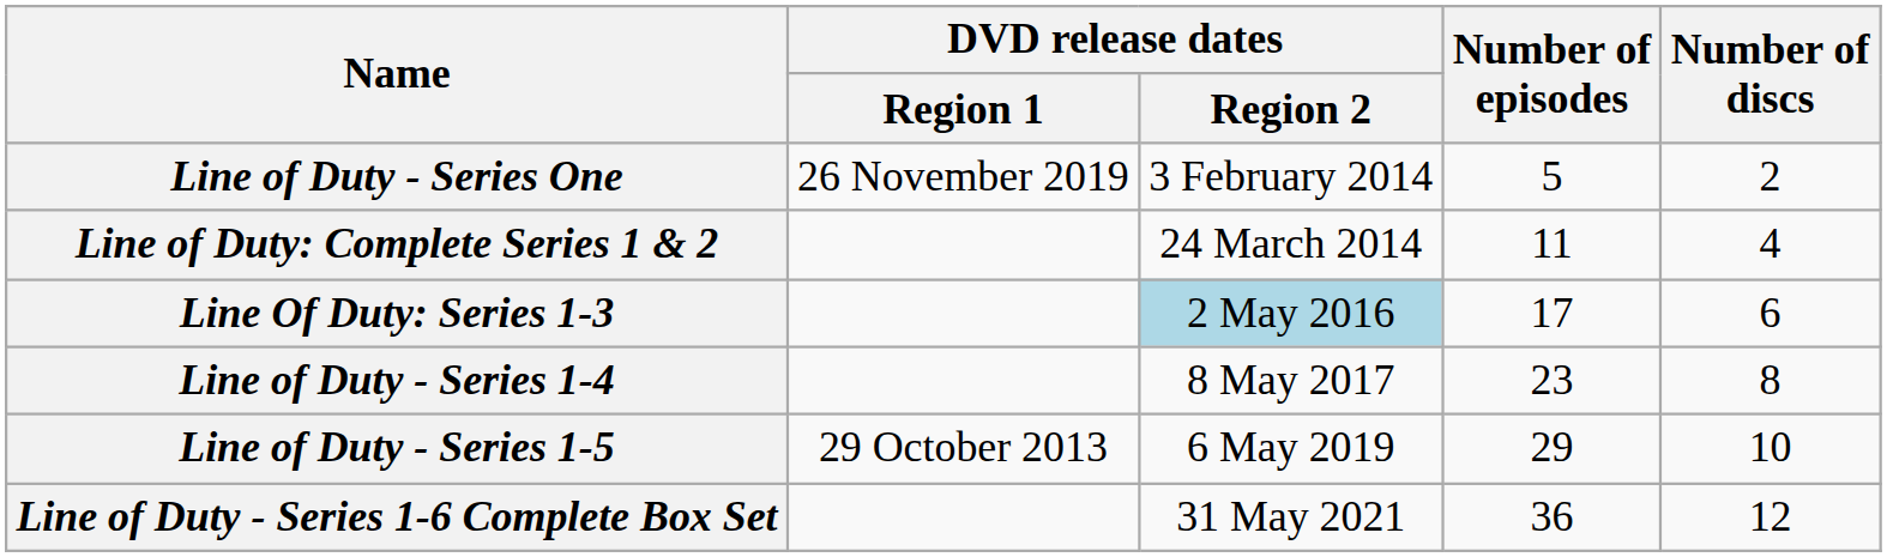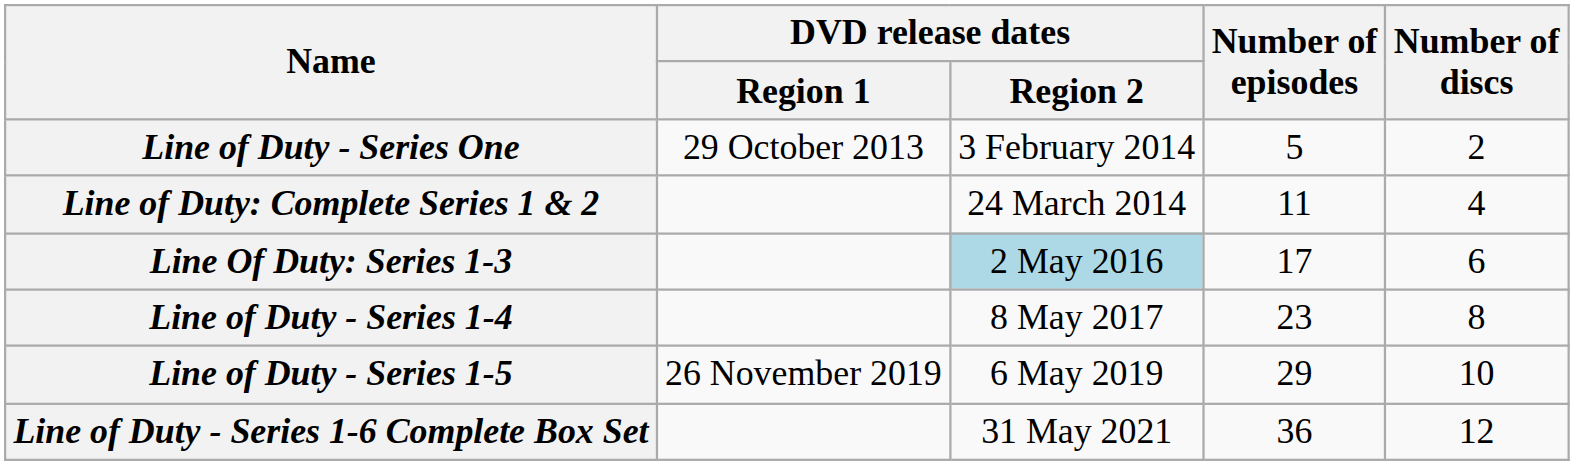 <table class="wikitable plainrowheaders" style="text-align:center;">
 <tr>
 <th scope="col" rowspan="2">Name</th>
 <th scope="colgroup" colspan="2">DVD release dates</th>
 <th scope="col" rowspan="2">Number of<br>episodes</th>
 <th scope="col" rowspan="2">Number of<br>discs</th>
 </tr>
 <tr>
 <th scope="col">Region 1</th>
 <th scope="col">Region 2</th>
 </tr>
 <tr>
 <th scope="row"><em>Line of Duty - Series One</em></th>
-<td>26 November 2019</td>
+<td>29 October 2013</td>
 <td>3 February 2014</td>
 <td>5</td>
 <td>2</td>
 </tr>
 <tr>
 <th scope="row"><em>Line of Duty: Complete Series 1 & 2</em></th>
 <td></td>
 <td>24 March 2014</td>
 <td>11</td>
 <td>4</td>
 </tr>
 <tr>
 <th scope="row"><em>Line Of Duty: Series 1-3</em></th>
 <td></td>
 <td style="background: lightblue;">2 May 2016</td>
 <td>17</td>
 <td>6</td>
 </tr>
 <tr>
 <th scope="row"><em>Line of Duty - Series 1-4</em></th>
 <td></td>
 <td>8 May 2017</td>
 <td>23</td>
 <td>8</td>
 </tr>
 <tr>
 <th scope="row"><em>Line of Duty - Series 1-5</em></th>
-<td>29 October 2013</td>
+<td>26 November 2019</td>
 <td>6 May 2019</td>
 <td>29</td>
 <td>10</td>
 </tr>
 <tr>
 <th scope="row"><em>Line of Duty - Series 1-6 Complete Box Set</em></th>
 <td></td>
 <td>31 May 2021</td>
 <td>36</td>
 <td>12</td>
 </tr>
 </table>
